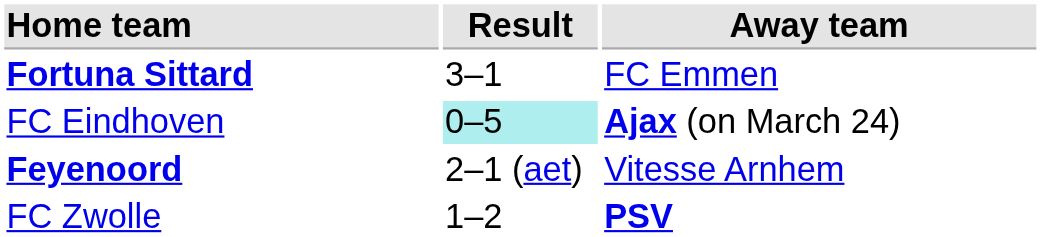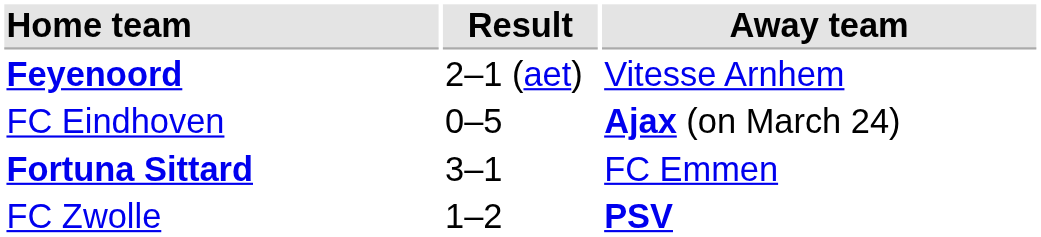 <table>
 <tr bgcolor="#E4E4E4">
 <th style="border-bottom:1px solid #AAAAAA" width="200" align="left">Home team</th>
 <th style="border-bottom:1px solid #AAAAAA" width="70" align="center">Result</th>
 <th style="border-bottom:1px solid #AAAAAA" width="200">Away team</th>
 </tr>
 <tr>
+<td><strong><a href='#'>Feyenoord</a></strong></td>
+<td>2–1 (<a href='#'>aet</a>)</td>
+<td><a href='#'>Vitesse Arnhem</a></td>
+</tr>
+<tr>
+<td><a href='#'>FC Eindhoven</a></td>
+<td>0–5</td>
+<td><strong><a href='#'>Ajax</a></strong> (on March 24)</td>
+</tr>
+<tr>
 <td><strong><a href='#'>Fortuna Sittard</a></strong></td>
 <td>3–1</td>
 <td><a href='#'>FC Emmen</a></td>
-</tr>
-<tr>
-<td><a href='#'>FC Eindhoven</a></td>
-<td style="background: paleturquoise;">0–5</td>
-<td><strong><a href='#'>Ajax</a></strong> (on March 24)</td>
-</tr>
-<tr>
-<td><strong><a href='#'>Feyenoord</a></strong></td>
-<td>2–1 (<a href='#'>aet</a>)</td>
-<td><a href='#'>Vitesse Arnhem</a></td>
 </tr>
 <tr>
 <td><a href='#'>FC Zwolle</a></td>
 <td>1–2</td>
 <td><strong><a href='#'>PSV</a></strong></td>
 </tr>
 </table>
